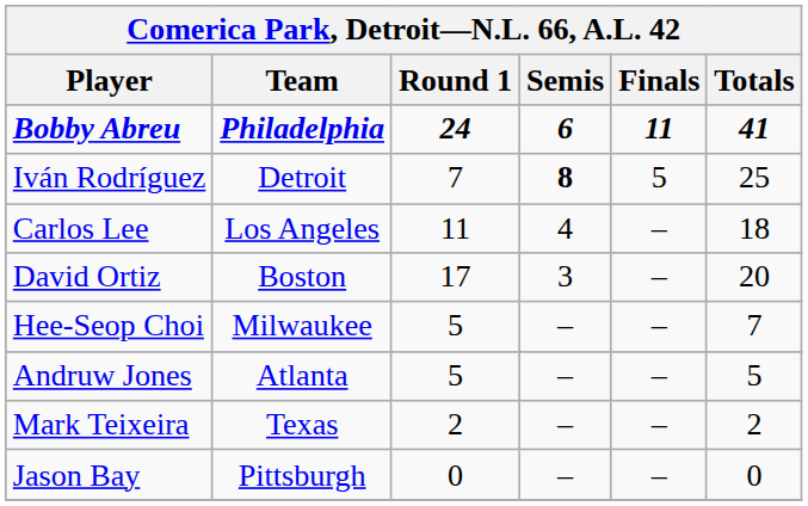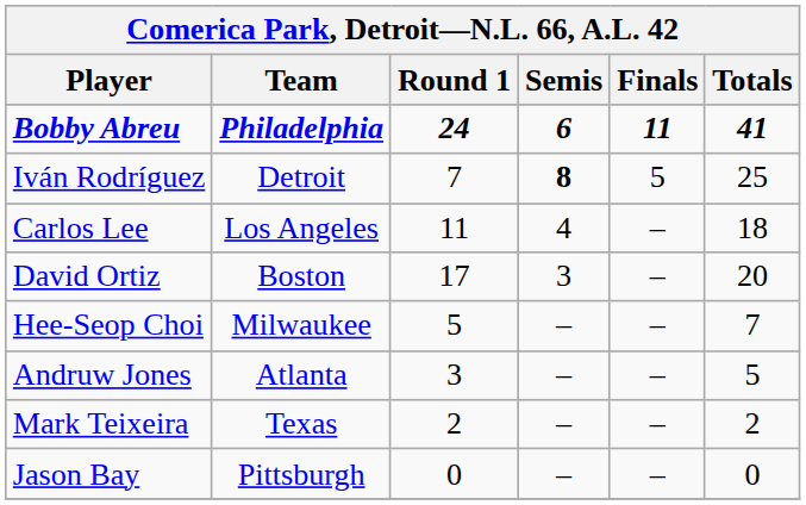 <table class="wikitable" style="font-size: 100%; text-align:center;">
 <tr>
 <th colspan="6"><a href='#'>Comerica Park</a>, Detroit—N.L. 66, A.L. 42</th>
 </tr>
 <tr>
 <th>Player</th>
 <th>Team</th>
 <th>Round 1</th>
 <th>Semis</th>
 <th>Finals</th>
 <th>Totals</th>
 </tr>
 <tr>
 <td align="left"><strong><em> <a href='#'>Bobby Abreu</a></em></strong></td>
 <td><strong><em><a href='#'>Philadelphia</a></em></strong></td>
 <td><strong><em>24</em></strong></td>
 <td><strong><em>6</em></strong></td>
 <td><strong><em>11</em></strong></td>
 <td><strong><em>41</em></strong></td>
 </tr>
 <tr>
 <td align="left"> <a href='#'>Iván Rodríguez</a></td>
 <td><a href='#'>Detroit</a></td>
 <td>7</td>
 <td><strong>8</strong></td>
 <td>5</td>
 <td>25</td>
 </tr>
 <tr>
 <td align="left"> <a href='#'>Carlos Lee</a></td>
 <td><a href='#'>Los Angeles</a></td>
 <td>11</td>
 <td>4</td>
 <td>–</td>
 <td>18</td>
 </tr>
 <tr>
 <td align="left"> <a href='#'>David Ortiz</a></td>
 <td><a href='#'>Boston</a></td>
 <td>17</td>
 <td>3</td>
 <td>–</td>
 <td>20</td>
 </tr>
 <tr>
 <td align="left"> <a href='#'>Hee-Seop Choi</a></td>
 <td><a href='#'>Milwaukee</a></td>
 <td>5</td>
 <td>–</td>
 <td>–</td>
 <td>7</td>
 </tr>
 <tr>
 <td align="left"> <a href='#'>Andruw Jones</a></td>
 <td><a href='#'>Atlanta</a></td>
-<td>5</td>
+<td>3</td>
 <td>–</td>
 <td>–</td>
 <td>5</td>
 </tr>
 <tr>
 <td align="left"> <a href='#'>Mark Teixeira</a></td>
 <td><a href='#'>Texas</a></td>
 <td>2</td>
 <td>–</td>
 <td>–</td>
 <td>2</td>
 </tr>
 <tr>
 <td align="left"> <a href='#'>Jason Bay</a></td>
 <td><a href='#'>Pittsburgh</a></td>
 <td>0</td>
 <td>–</td>
 <td>–</td>
 <td>0</td>
 </tr>
 <tr>
 </tr>
 </table>
